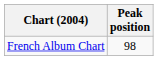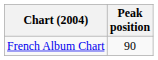 <table class="wikitable sortable">
 <tr>
 <th>Chart (2004)</th>
 <th>Peak<br>position</th>
 </tr>
 <tr>
 <td><a href='#'>French Album Chart</a></td>
-<td style="text-align:center;">98</td>
+<td style="text-align:center;">90</td>
 </tr>
 </table>
